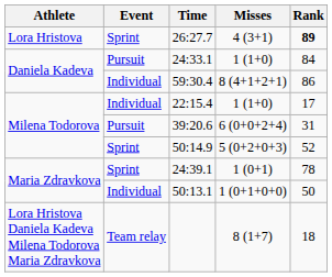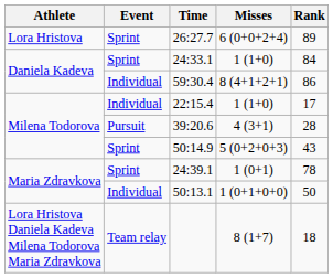 <table class=wikitable style=font-size:90%;text-align:center>
 <tr>
 <th>Athlete</th>
 <th>Event</th>
 <th>Time</th>
 <th>Misses</th>
 <th>Rank</th>
 </tr>
 <tr>
 <td align=left><a href='#'>Lora Hristova</a></td>
 <td align=left><a href='#'>Sprint</a></td>
 <td>26:27.7</td>
-<td>4 (3+1)</td>
-<td><strong>89</strong></td>
+<td>6 (0+0+2+4)</td>
+<td>89</td>
 </tr>
 <tr>
 <td align=left rowspan=2><a href='#'>Daniela Kadeva</a></td>
-<td align=left><a href='#'>Pursuit</a></td>
+<td align=left><a href='#'>Sprint</a></td>
 <td>24:33.1</td>
 <td>1 (1+0)</td>
 <td>84</td>
 </tr>
 <tr>
 <td align=left><a href='#'>Individual</a></td>
 <td>59:30.4</td>
 <td>8 (4+1+2+1)</td>
 <td>86</td>
 </tr>
 <tr>
 <td align=left rowspan=3><a href='#'>Milena Todorova</a></td>
 <td align=left><a href='#'>Individual</a></td>
 <td>22:15.4</td>
 <td>1 (1+0)</td>
 <td>17</td>
 </tr>
 <tr>
 <td align=left><a href='#'>Pursuit</a></td>
 <td>39:20.6</td>
-<td>6 (0+0+2+4)</td>
-<td>31</td>
+<td>4 (3+1)</td>
+<td>28</td>
 </tr>
 <tr>
 <td align=left><a href='#'>Sprint</a></td>
 <td>50:14.9</td>
 <td>5 (0+2+0+3)</td>
-<td>52</td>
+<td>43</td>
 </tr>
 <tr>
 <td align=left rowspan=2><a href='#'>Maria Zdravkova</a></td>
 <td align=left><a href='#'>Sprint</a></td>
 <td>24:39.1</td>
 <td>1 (0+1)</td>
 <td>78</td>
 </tr>
 <tr>
 <td align=left><a href='#'>Individual</a></td>
 <td>50:13.1</td>
 <td>1 (0+1+0+0)</td>
 <td>50</td>
 </tr>
 <tr>
 <td align=left><a href='#'>Lora Hristova</a><br><a href='#'>Daniela Kadeva</a><br><a href='#'>Milena Todorova</a><br><a href='#'>Maria Zdravkova</a></td>
 <td align=left><a href='#'>Team relay</a></td>
 <td></td>
 <td>8 (1+7)</td>
 <td>18</td>
 </tr>
 </table>
